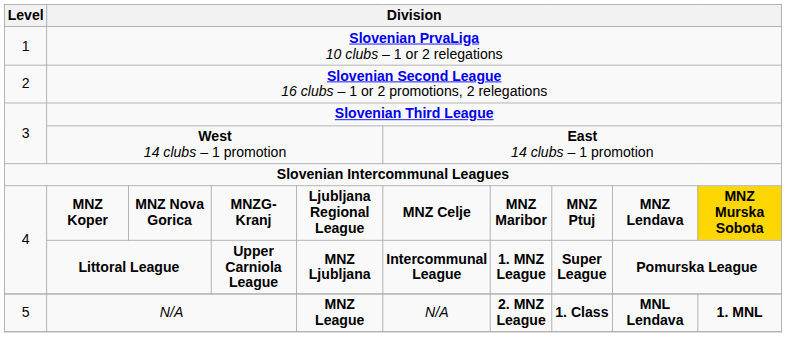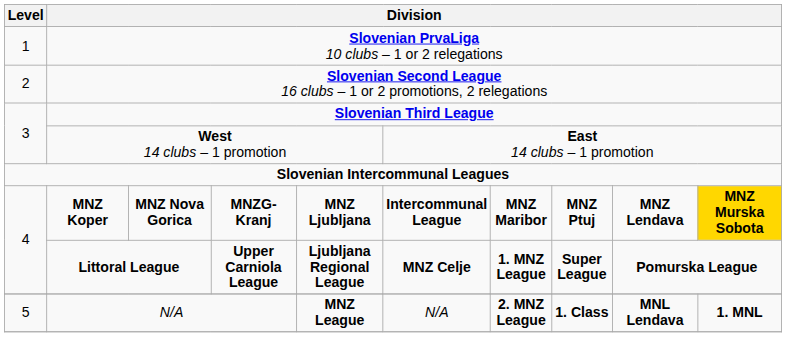 <table class="wikitable" style="text-align:center; width:100%;">
 <tr style="background:#c8c8c8">
 <th>Level</th>
 <th colspan="9" style="width:96%;">Division</th>
 </tr>
 <tr>
 <td>1</td>
 <td colspan="9" style="width:96%;"><strong><a href='#'>Slovenian PrvaLiga</a></strong><br><em>10 clubs</em> – 1 or 2 relegations</td>
 </tr>
 <tr>
 <td>2</td>
 <td colspan="9" style="width:96%;"><strong><a href='#'>Slovenian Second League</a></strong><br><em>16 clubs</em> – 1 or 2 promotions, 2 relegations</td>
 </tr>
 <tr>
 <td rowspan="2">3</td>
 <td colspan="9" style="width:96%;"><strong><a href='#'>Slovenian Third League</a></strong></td>
 </tr>
 <tr>
 <td colspan="4" style="width:24%;"><strong>West</strong><br><em>14 clubs</em> – 1 promotion</td>
 <td colspan="5" style="width:24%;"><strong>East</strong><br><em>14 clubs</em> – 1 promotion</td>
 </tr>
 <tr>
 <td colspan="10"><strong>Slovenian Intercommunal Leagues</strong></td>
 </tr>
 <tr>
 <td rowspan="2">4</td>
 <td style="width:12%;"><strong>MNZ Koper</strong></td>
 <td style="width:12%;"><strong>MNZ Nova Gorica</strong></td>
 <td style="width:12%;"><strong>MNZG-Kranj</strong></td>
-<td style="width:12%;"><strong>Ljubljana Regional League</strong></td>
-<td style="width:8%;"><strong>MNZ Celje</strong></td>
+<td style="width:12%;"><strong>MNZ Ljubljana</strong></td>
+<td style="width:8%;"><strong>Intercommunal League</strong></td>
 <td style="width:8%;"><strong>MNZ Maribor</strong></td>
 <td style="width:8%;"><strong>MNZ Ptuj</strong></td>
 <td style="width:12%;"><strong>MNZ Lendava</strong></td>
 <td style="background: gold; width:12%;"><strong>MNZ Murska Sobota</strong></td>
 </tr>
 <tr>
 <td colspan="2" style="width:24%;"><strong>Littoral League</strong></td>
 <td style="width:12%;"><strong>Upper Carniola League</strong></td>
-<td style="width:12%;"><strong>MNZ Ljubljana</strong></td>
-<td style="width:8%;"><strong>Intercommunal League</strong></td>
+<td style="width:12%;"><strong>Ljubljana Regional League</strong></td>
+<td style="width:8%;"><strong>MNZ Celje</strong></td>
 <td style="width:8%;"><strong>1. MNZ League</strong></td>
 <td style="width:8%;"><strong>Super League</strong></td>
 <td style="width:12%;" colspan="2"><strong>Pomurska League</strong></td>
 </tr>
 <tr>
 </tr>
 <tr>
 <td>5</td>
 <td colspan="3" style="width:36%;"><em>N/A</em></td>
 <td style="width:12%;"><strong>MNZ League</strong></td>
 <td style="width:8%;"><em>N/A</em></td>
 <td style="width:8%;"><strong>2. MNZ League</strong></td>
 <td style="width:8%;"><strong>1. Class</strong></td>
 <td style="width:12%;"><strong>MNL Lendava</strong></td>
 <td style="width:12%;"><strong>1. MNL</strong></td>
 </tr>
 <tr>
 </tr>
 </table>
